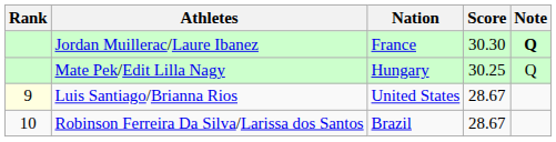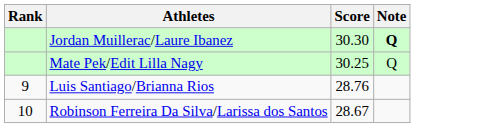 <table class="wikitable sortable" style="text-align:center">
 <tr>
 <th>Rank</th>
 <th>Athletes</th>
-<th>Nation</th>
 <th>Score</th>
 <th>Note</th>
 </tr>
 <tr bgcolor=ccffcc>
 <td></td>
 <td align=left><a href='#'>Jordan Muillerac</a>/<a href='#'>Laure Ibanez</a></td>
-<td align=left> <a href='#'>France</a></td>
 <td>30.30</td>
 <td><strong>Q</strong></td>
 </tr>
 <tr bgcolor=ccffcc>
 <td></td>
 <td align=left><a href='#'>Mate Pek</a>/<a href='#'>Edit Lilla Nagy</a></td>
-<td align=left> <a href='#'>Hungary</a></td>
 <td>30.25</td>
 <td>Q</td>
 </tr>
 <tr>
-<td style="background: lightyellow;">9</td>
+<td>9</td>
 <td align=left><a href='#'>Luis Santiago</a>/<a href='#'>Brianna Rios</a></td>
-<td align=left> <a href='#'>United States</a></td>
-<td>28.67</td>
+<td>28.76</td>
 <td></td>
 </tr>
 <tr>
 <td>10</td>
 <td align=left><a href='#'>Robinson Ferreira Da Silva</a>/<a href='#'>Larissa dos Santos</a></td>
-<td align=left> <a href='#'>Brazil</a></td>
 <td>28.67</td>
 <td></td>
 </tr>
 </table>
